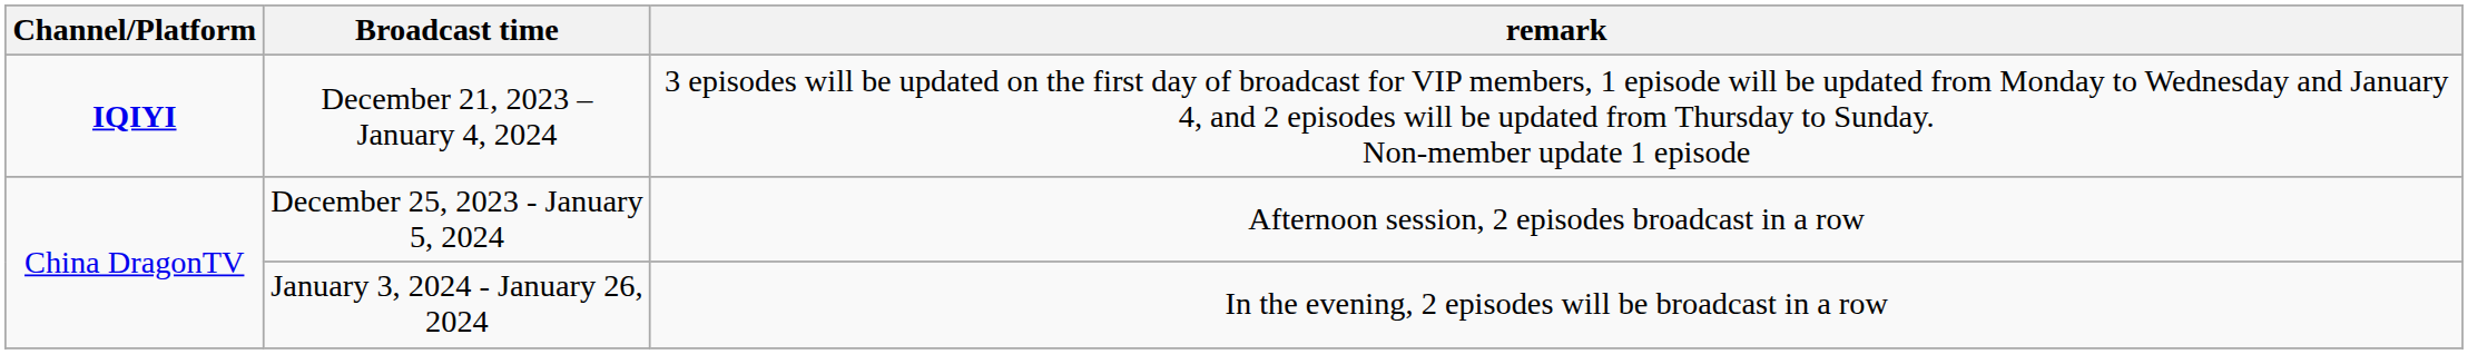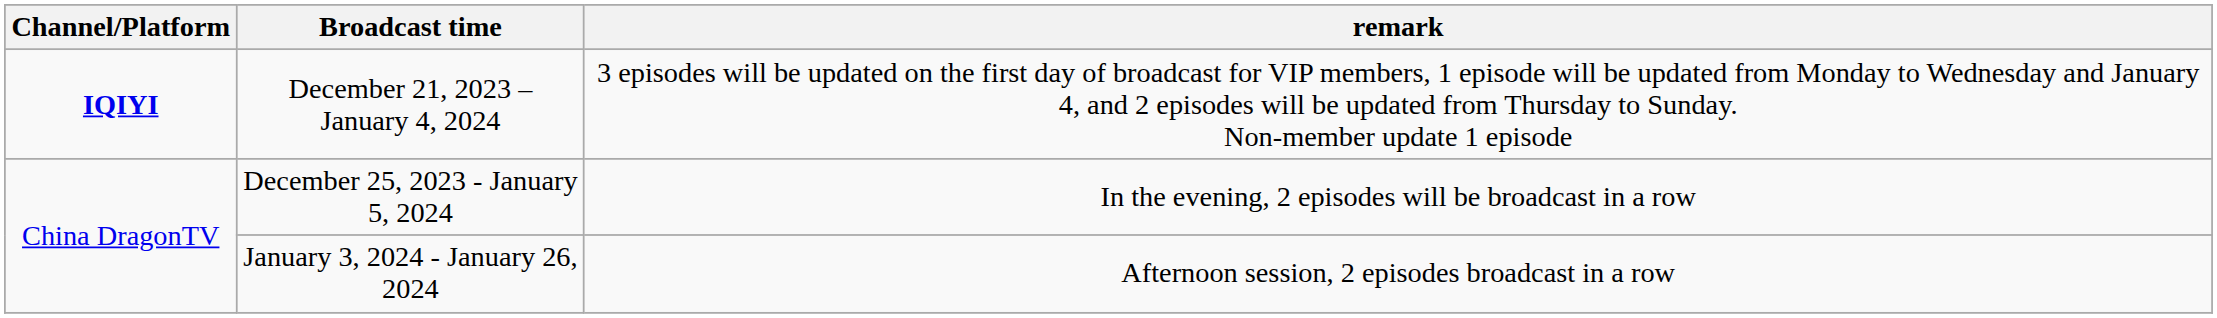 <table class="wikitable" style="text-align:center">
 <tr>
 <th>Channel/Platform</th>
 <th>Broadcast time</th>
 <th>remark</th>
 </tr>
 <tr>
 <td><strong><a href='#'>IQIYI</a></strong></td>
 <td>December 21, 2023 – January 4, 2024</td>
 <td>3 episodes will be updated on the first day of broadcast for VIP members, 1 episode will be updated from Monday to Wednesday and January 4, and 2 episodes will be updated from Thursday to Sunday.<br>Non-member update 1 episode</td>
 </tr>
 <tr>
 <td rowspan="2"><a href='#'>China DragonTV</a></td>
 <td>December 25, 2023 - January 5, 2024</td>
-<td>Afternoon session, 2 episodes broadcast in a row</td>
+<td>In the evening, 2 episodes will be broadcast in a row</td>
 </tr>
 <tr>
 <td>January 3, 2024 - January 26, 2024</td>
-<td>In the evening, 2 episodes will be broadcast in a row</td>
+<td>Afternoon session, 2 episodes broadcast in a row</td>
 </tr>
 </table>
